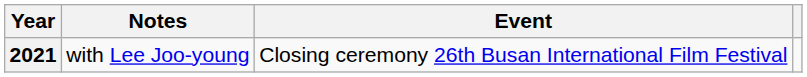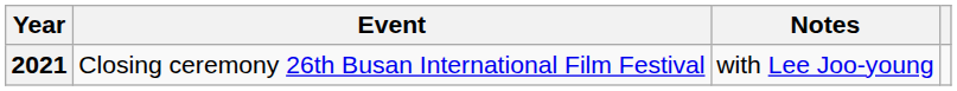 <table class="wikitable plainrowheaders sortable">
 <tr>
 <th scope="col">Year</th>
+<th scope="col">Event</th>
 <th scope="col">Notes</th>
-<th scope="col">Event</th>
 <th scope="col" class="unsortable"></th>
 </tr>
 <tr>
 <th scope="row">2021</th>
+<td>Closing ceremony <a href='#'>26th Busan International Film Festival</a></td>
 <td>with <a href='#'>Lee Joo-young</a></td>
-<td>Closing ceremony <a href='#'>26th Busan International Film Festival</a></td>
 <td style="text-align:center"></td>
 </tr>
 </table>
